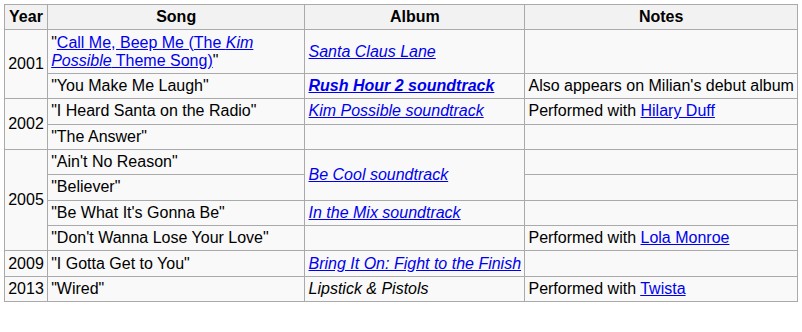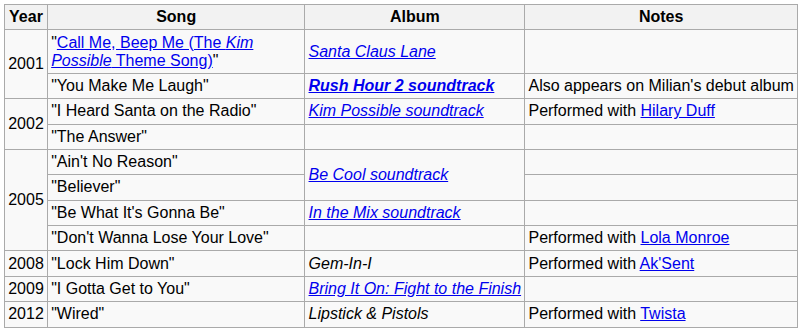 <table class="wikitable">
 <tr>
 <th style="width:33px;">Year</th>
 <th style="width:250px;">Song</th>
 <th>Album</th>
 <th>Notes</th>
 </tr>
 <tr>
 <td rowspan=2>2001</td>
 <td>"<a href='#'>Call Me, Beep Me (The <em>Kim Possible</em> Theme Song)</a>"</td>
 <td><em><a href='#'>Santa Claus Lane</a></em></td>
 <td></td>
 </tr>
 <tr>
 <td>"You Make Me Laugh"</td>
 <td><strong><em><a href='#'>Rush Hour 2 soundtrack</a></em></strong></td>
 <td>Also appears on Milian's debut album</td>
 </tr>
 <tr>
 <td rowspan=2>2002</td>
 <td>"I Heard Santa on the Radio"</td>
 <td><em><a href='#'>Kim Possible soundtrack</a></em></td>
 <td>Performed with <a href='#'>Hilary Duff</a></td>
 </tr>
 <tr>
 <td>"The Answer"</td>
 <td><em></em></td>
 <td></td>
 </tr>
 <tr>
 <td rowspan=4>2005</td>
 <td>"Ain't No Reason"</td>
 <td rowspan=2><em><a href='#'>Be Cool soundtrack</a></em></td>
 <td></td>
 </tr>
 <tr>
 <td>"Believer"</td>
 <td></td>
 </tr>
 <tr>
 <td>"Be What It's Gonna Be"</td>
 <td><em><a href='#'>In the Mix soundtrack</a></em></td>
 <td></td>
 </tr>
 <tr>
 <td>"Don't Wanna Lose Your Love"</td>
 <td><em></em></td>
 <td>Performed with <a href='#'>Lola Monroe</a></td>
 </tr>
 <tr>
+<td>2008</td>
+<td>"Lock Him Down"</td>
+<td><em>Gem-In-I</em></td>
+<td>Performed with <a href='#'>Ak'Sent</a></td>
+</tr>
+<tr>
 <td>2009</td>
 <td>"I Gotta Get to You"</td>
 <td><em><a href='#'>Bring It On: Fight to the Finish</a></em></td>
 <td></td>
 </tr>
 <tr>
-<td>2013</td>
+<td>2012</td>
 <td>"Wired"</td>
 <td><em>Lipstick & Pistols</em></td>
 <td>Performed with <a href='#'>Twista</a></td>
 </tr>
 </table>
